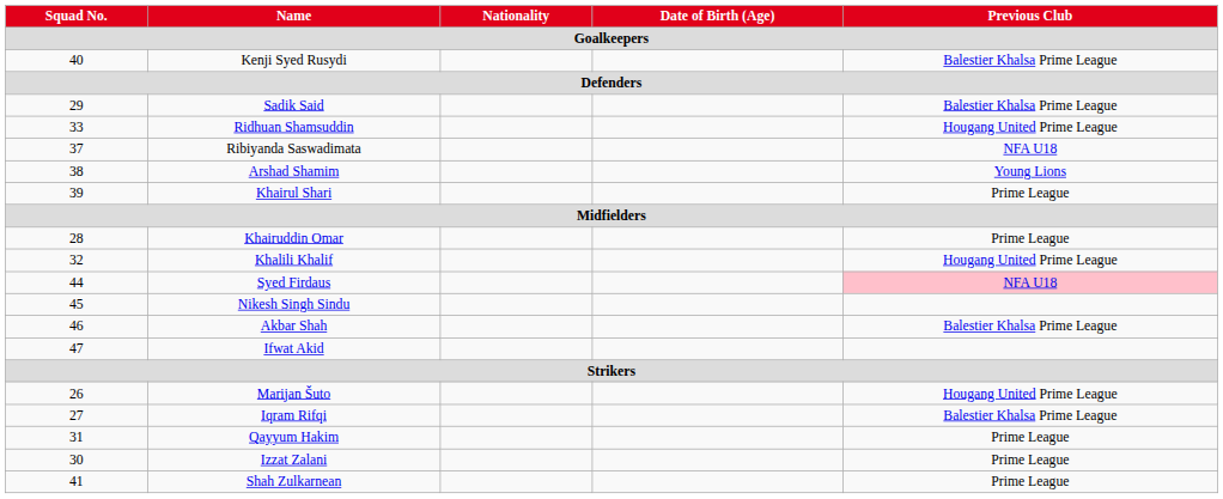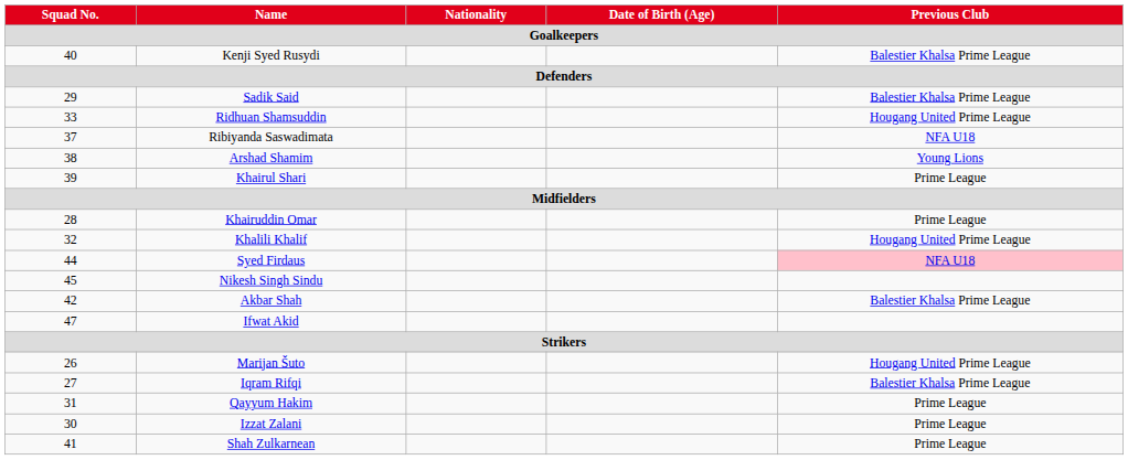 <table class="wikitable" style="text-align:center; font-size:100%; width:70%;">
 <tr>
 <th style="background:#e1001a; color:white; text-align:center;">Squad No.</th>
 <th style="background:#e1001a; color:white; text-align:center;">Name</th>
 <th style="background:#e1001a; color:white; text-align:center;">Nationality</th>
 <th style="background:#e1001a; color:white; text-align:center;">Date of Birth (Age)</th>
 <th style="background:#e1001a; color:white; text-align:center;">Previous Club</th>
 </tr>
 <tr>
 <th colspan="6" style="background:#dcdcdc; text-align:center">Goalkeepers</th>
 </tr>
 <tr>
 <td>40</td>
 <td>Kenji Syed Rusydi</td>
 <td></td>
 <td></td>
 <td><a href='#'>Balestier Khalsa</a> Prime League</td>
 </tr>
 <tr>
 <th colspan="6" style="background:#dcdcdc; text-align:center">Defenders</th>
 </tr>
 <tr>
 <td>29</td>
 <td><a href='#'>Sadik Said</a></td>
 <td></td>
 <td></td>
 <td> <a href='#'>Balestier Khalsa</a> Prime League</td>
 </tr>
 <tr>
 <td>33</td>
 <td><a href='#'>Ridhuan Shamsuddin</a></td>
 <td></td>
 <td></td>
 <td><a href='#'>Hougang United</a> Prime League</td>
 </tr>
 <tr>
 <td>37</td>
 <td>Ribiyanda Saswadimata</td>
 <td></td>
 <td></td>
 <td> <a href='#'>NFA U18</a></td>
 </tr>
 <tr>
 <td>38</td>
 <td><a href='#'>Arshad Shamim</a></td>
 <td></td>
 <td></td>
 <td><a href='#'>Young Lions</a></td>
 </tr>
 <tr>
 <td>39</td>
 <td><a href='#'>Khairul Shari</a></td>
 <td></td>
 <td></td>
 <td>Prime League</td>
 </tr>
 <tr>
 <th colspan="6" style="background:#dcdcdc; text-align:center">Midfielders</th>
 </tr>
 <tr>
 <td>28</td>
 <td><a href='#'>Khairuddin Omar</a></td>
 <td></td>
 <td></td>
 <td>Prime League</td>
 </tr>
 <tr>
 <td>32</td>
 <td><a href='#'>Khalili Khalif</a></td>
 <td></td>
 <td></td>
 <td><a href='#'>Hougang United</a> Prime League</td>
 </tr>
 <tr>
 <td>44</td>
 <td><a href='#'>Syed Firdaus</a></td>
 <td></td>
 <td></td>
 <td style="background: pink;"> <a href='#'>NFA U18</a></td>
 </tr>
 <tr>
 <td>45</td>
 <td><a href='#'>Nikesh Singh Sindu</a></td>
 <td></td>
 <td></td>
 <td></td>
 </tr>
 <tr>
-<td>46</td>
+<td>42</td>
 <td><a href='#'>Akbar Shah</a></td>
 <td></td>
 <td></td>
 <td> <a href='#'>Balestier Khalsa</a> Prime League</td>
 </tr>
 <tr>
 <td>47</td>
 <td><a href='#'>Ifwat Akid</a></td>
 <td></td>
 <td></td>
 <td></td>
 </tr>
 <tr>
 <th colspan="6" style="background:#dcdcdc; text-align:center">Strikers</th>
 </tr>
 <tr>
 <td>26</td>
 <td><a href='#'>Marijan Šuto</a></td>
 <td></td>
 <td></td>
 <td><a href='#'>Hougang United</a> Prime League</td>
 </tr>
 <tr>
 <td>27</td>
 <td><a href='#'>Iqram Rifqi</a></td>
 <td></td>
 <td></td>
 <td><a href='#'>Balestier Khalsa</a> Prime League</td>
 </tr>
 <tr>
 <td>31</td>
 <td><a href='#'>Qayyum Hakim</a></td>
 <td></td>
 <td></td>
 <td>Prime League</td>
 </tr>
 <tr>
 <td>30</td>
 <td><a href='#'>Izzat Zalani</a></td>
 <td></td>
 <td></td>
 <td>Prime League</td>
 </tr>
 <tr>
 <td>41</td>
 <td><a href='#'>Shah Zulkarnean</a></td>
 <td></td>
 <td></td>
 <td>Prime League</td>
 </tr>
 </table>
